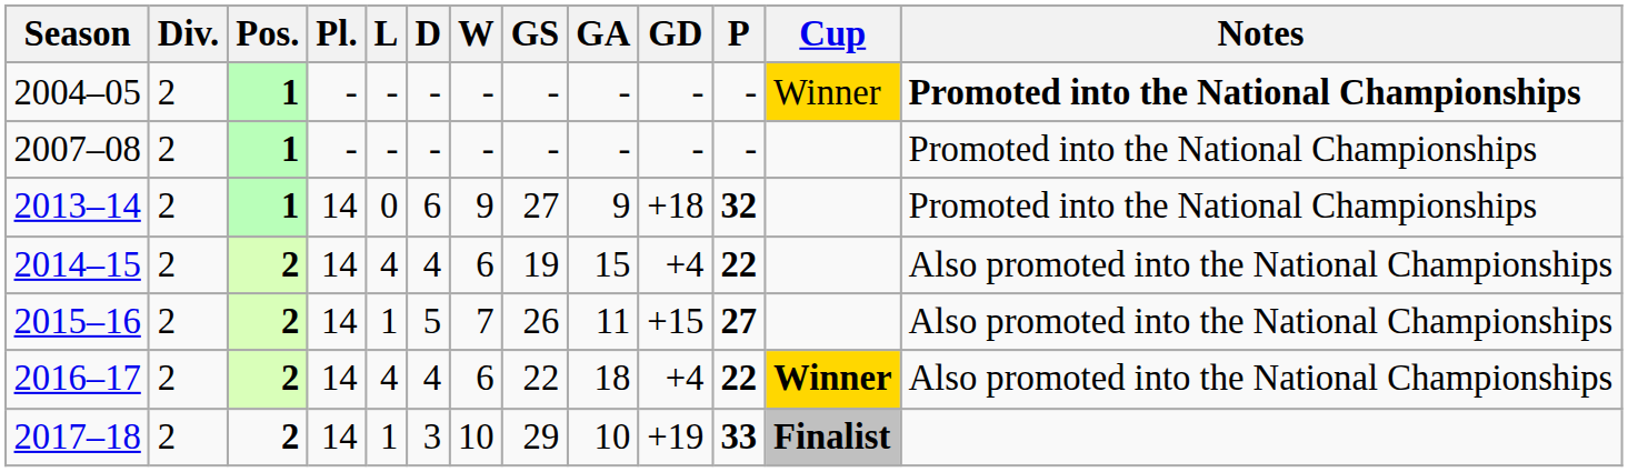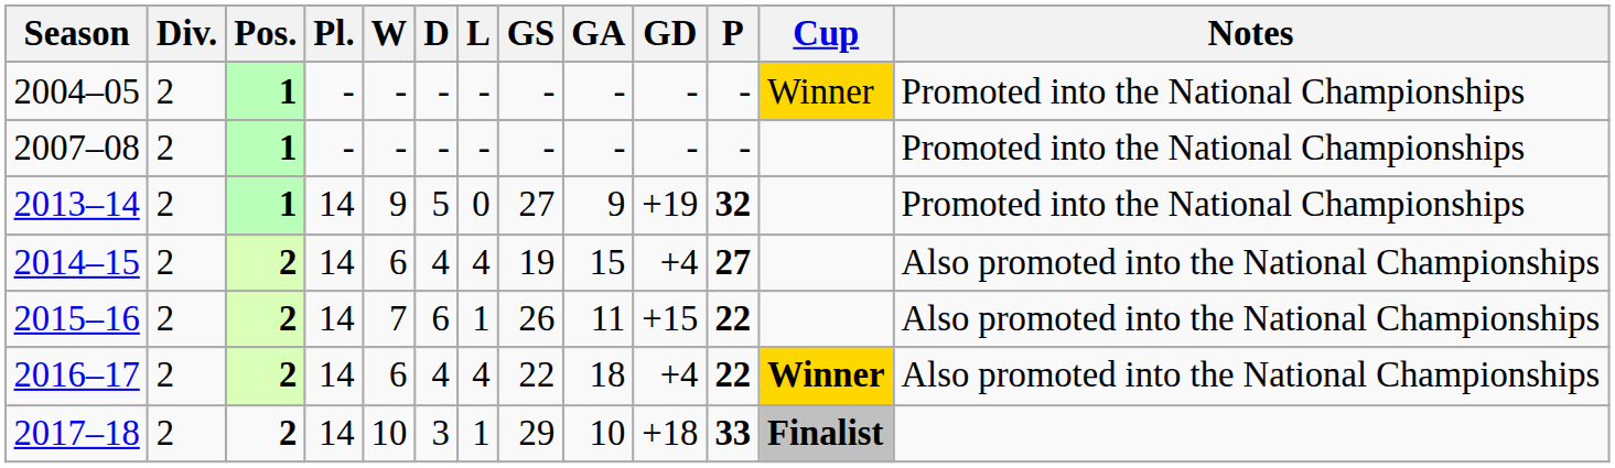 <table class="wikitable">
 <tr style="background:#efefef;">
 <th>Season</th>
 <th>Div.</th>
 <th>Pos.</th>
 <th>Pl.</th>
+<th>W</th>
+<th>D</th>
 <th>L</th>
-<th>D</th>
-<th>W</th>
 <th>GS</th>
 <th>GA</th>
 <th>GD</th>
 <th>P</th>
 <th><a href='#'>Cup</a></th>
 <th>Notes</th>
 </tr>
 <tr>
 <td>2004–05</td>
 <td>2</td>
 <td align=right bgcolor=#B9FFB9><strong>1</strong></td>
 <td align=right>-</td>
 <td align=right>-</td>
 <td align=right>-</td>
 <td align=right>-</td>
 <td align=right>-</td>
 <td align=right>-</td>
 <td align=right>-</td>
 <td align=right>-</td>
 <td bgcolor=gold>Winner</td>
-<td><strong>Promoted into the National Championships</strong></td>
+<td>Promoted into the National Championships</td>
 </tr>
 <tr>
 <td>2007–08</td>
 <td>2</td>
 <td align=right bgcolor=#B9FFB9><strong>1</strong></td>
 <td align=right>-</td>
 <td align=right>-</td>
 <td align=right>-</td>
 <td align=right>-</td>
 <td align=right>-</td>
 <td align=right>-</td>
 <td align=right>-</td>
 <td align=right>-</td>
 <td></td>
 <td>Promoted into the National Championships</td>
 </tr>
 <tr>
 <td><a href='#'>2013–14</a></td>
 <td>2</td>
 <td align=right bgcolor=#B9FFB9><strong>1</strong></td>
 <td align=right>14</td>
+<td align=right>9</td>
+<td align=right>5</td>
 <td align=right>0</td>
-<td align=right>6</td>
-<td align=right>9</td>
 <td align=right>27</td>
 <td align=right>9</td>
-<td align=right>+18</td>
+<td align=right>+19</td>
 <td align=right><strong>32</strong></td>
 <td></td>
 <td>Promoted into the National Championships</td>
 </tr>
 <tr>
 <td><a href='#'>2014–15</a></td>
 <td>2</td>
 <td align=right bgcolor=#D9FFB9><strong>2</strong></td>
 <td align=right>14</td>
+<td align=right>6</td>
 <td align=right>4</td>
 <td align=right>4</td>
-<td align=right>6</td>
 <td align=right>19</td>
 <td align=right>15</td>
 <td align=right>+4</td>
-<td align=right><strong>22</strong></td>
+<td align=right><strong>27</strong></td>
 <td></td>
 <td>Also promoted into the National Championships</td>
 </tr>
 <tr>
 <td><a href='#'>2015–16</a></td>
 <td>2</td>
 <td align=right bgcolor=#D9FFB9><strong>2</strong></td>
 <td align=right>14</td>
+<td align=right>7</td>
+<td align=right>6</td>
 <td align=right>1</td>
-<td align=right>5</td>
-<td align=right>7</td>
 <td align=right>26</td>
 <td align=right>11</td>
 <td align=right>+15</td>
-<td align=right><strong>27</strong></td>
+<td align=right><strong>22</strong></td>
 <td></td>
 <td>Also promoted into the National Championships</td>
 </tr>
 <tr>
 <td><a href='#'>2016–17</a></td>
 <td>2</td>
 <td align=right bgcolor=#D9FFB9><strong>2</strong></td>
 <td align=right>14</td>
+<td align=right>6</td>
 <td align=right>4</td>
 <td align=right>4</td>
-<td align=right>6</td>
 <td align=right>22</td>
 <td align=right>18</td>
 <td align=right>+4</td>
 <td align=right><strong>22</strong></td>
 <td bgcolor=gold><strong>Winner</strong></td>
 <td>Also promoted into the National Championships</td>
 </tr>
 <tr>
 <td><a href='#'>2017–18</a></td>
 <td>2</td>
 <td align=right><strong>2</strong></td>
 <td align=right>14</td>
+<td align=right>10</td>
+<td align=right>3</td>
 <td align=right>1</td>
-<td align=right>3</td>
-<td align=right>10</td>
 <td align=right>29</td>
 <td align=right>10</td>
-<td align=right>+19</td>
+<td align=right>+18</td>
 <td align=right><strong>33</strong></td>
 <td bgcolor=silver><strong>Finalist</strong></td>
 <td></td>
 </tr>
 </table>
